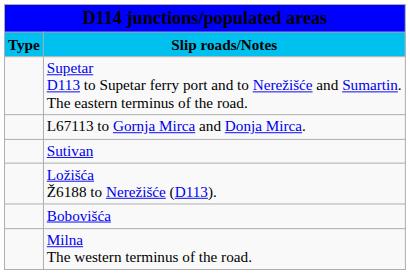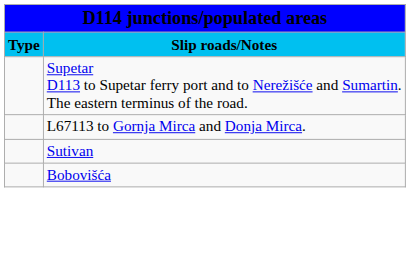 <table class="wikitable">
 <tr>
 <td colspan=2 bgcolor=blue align=center style=margin-top:15><span><big><strong>D114 junctions/populated areas</strong></big></span></td>
 </tr>
 <tr>
 <td align=center bgcolor=00c0f0><strong>Type</strong></td>
 <td align=center bgcolor=00c0f0><strong>Slip roads/Notes</strong></td>
 </tr>
 <tr>
 <td></td>
 <td><a href='#'>Supetar</a><br> <a href='#'>D113</a> to Supetar ferry port and to <a href='#'>Nerežišće</a> and <a href='#'>Sumartin</a>.<br>The eastern terminus of the road.</td>
 </tr>
 <tr>
 <td></td>
 <td>L67113 to <a href='#'>Gornja Mirca</a> and <a href='#'>Donja Mirca</a>.</td>
 </tr>
 <tr>
 <td></td>
 <td><a href='#'>Sutivan</a></td>
 </tr>
 <tr>
 <td></td>
-<td><a href='#'>Ložišća</a><br>Ž6188 to <a href='#'>Nerežišće</a> (<a href='#'>D113</a>).</td>
-</tr>
-<tr>
-<td></td>
 <td><a href='#'>Bobovišća</a></td>
 </tr>
-<tr>
-<td></td>
-<td><a href='#'>Milna</a><br>The western terminus of the road.</td>
-</tr>
 </table>
